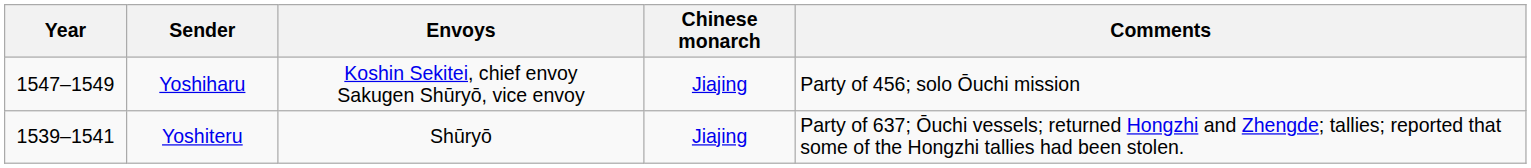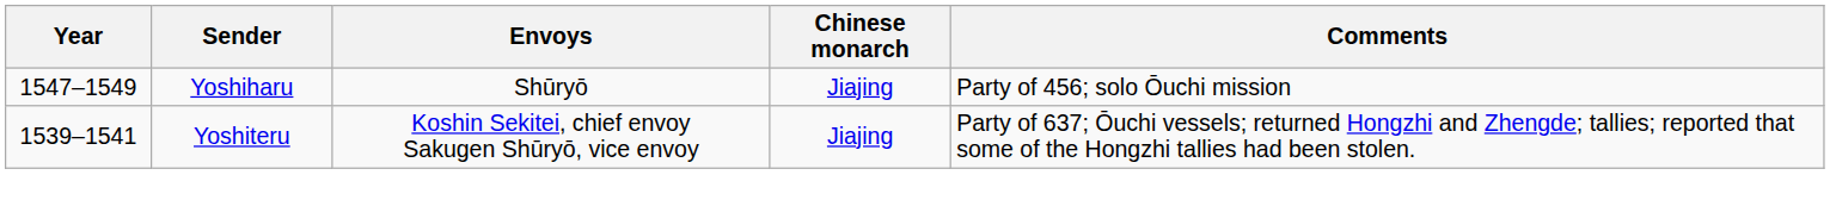 <table class="wikitable">
 <tr style="background:#efefef">
 <th width=8%>Year</th>
 <th width=10%>Sender</th>
 <th width=24%>Envoys</th>
 <th width=10%>Chinese monarch</th>
 <th width=48%>Comments</th>
 </tr>
 <tr align="center">
 <td>1547–1549</td>
 <td><a href='#'>Yoshiharu</a></td>
-<td><a href='#'>Koshin Sekitei</a>, chief envoy<br>Sakugen Shūryō, vice envoy</td>
+<td>Shūryō</td>
 <td><a href='#'>Jiajing</a></td>
 <td align="left">Party of 456; solo Ōuchi mission</td>
 </tr>
 <tr align="center">
 <td>1539–1541</td>
 <td><a href='#'>Yoshiteru</a></td>
-<td>Shūryō</td>
+<td><a href='#'>Koshin Sekitei</a>, chief envoy<br>Sakugen Shūryō, vice envoy</td>
 <td><a href='#'>Jiajing</a></td>
 <td align="left">Party of 637; Ōuchi vessels; returned <a href='#'>Hongzhi</a> and <a href='#'>Zhengde</a>;  tallies; reported that some of the Hongzhi tallies had been stolen.</td>
 </tr>
 </table>
